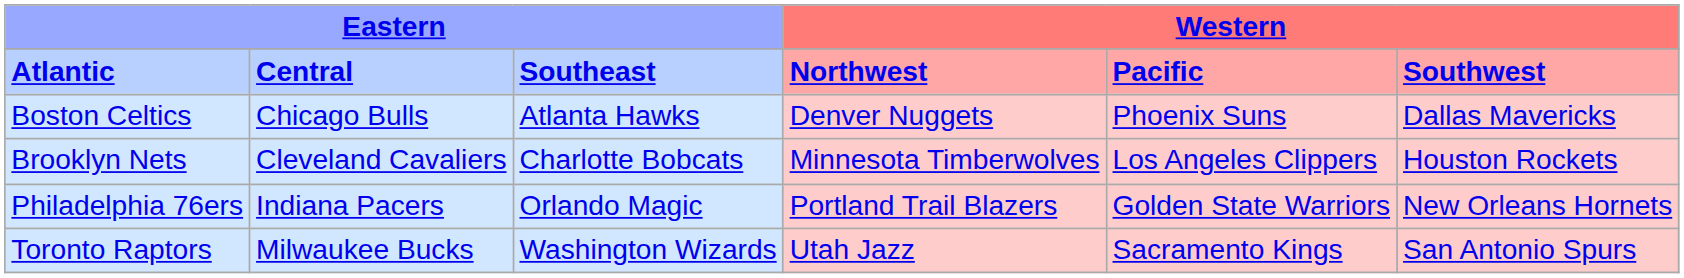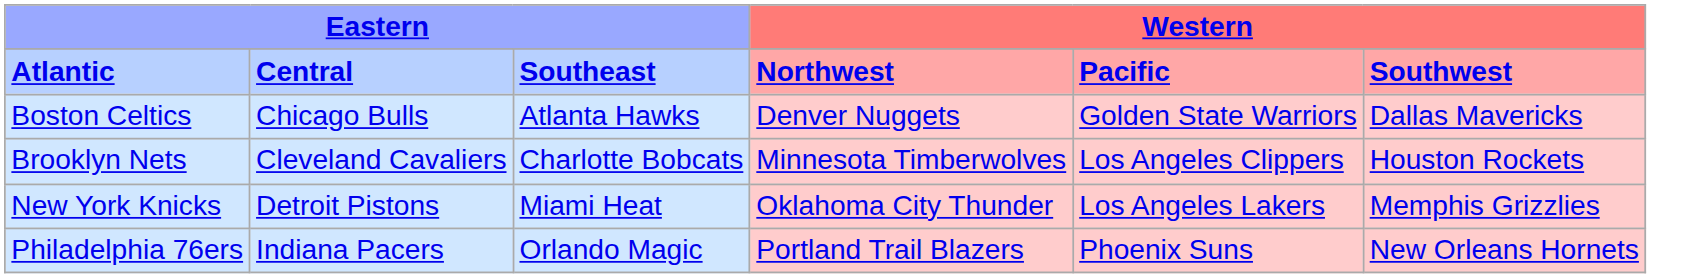 <table class="wikitable">
 <tr>
 <th colspan="3" style="background-color: #99A8FF;"><a href='#'>Eastern</a></th>
 <th colspan="3" style="background-color: #FF7B77;"><a href='#'>Western</a></th>
 </tr>
 <tr>
 <td style="background-color: #B7D0FF;"><strong><a href='#'>Atlantic</a></strong></td>
 <td style="background-color: #B7D0FF;"><strong><a href='#'>Central</a></strong></td>
 <td style="background-color: #B7D0FF;"><strong><a href='#'>Southeast</a></strong></td>
 <td style="background-color: #FFA7A7;"><strong><a href='#'>Northwest</a></strong></td>
 <td style="background-color: #FFA7A7;"><strong><a href='#'>Pacific</a></strong></td>
 <td style="background-color: #FFA7A7;"><strong><a href='#'>Southwest</a></strong></td>
 </tr>
 <tr>
 <td style="background-color: #D0E7FF;"><a href='#'>Boston Celtics</a></td>
 <td style="background-color: #D0E7FF;"><a href='#'>Chicago Bulls</a></td>
 <td style="background-color: #D0E7FF;"><a href='#'>Atlanta Hawks</a></td>
 <td style="background-color: #FFCCCC;"><a href='#'>Denver Nuggets</a></td>
-<td style="background-color: #FFCCCC;"><a href='#'>Phoenix Suns</a></td>
+<td style="background-color: #FFCCCC;"><a href='#'>Golden State Warriors</a></td>
 <td style="background-color: #FFCCCC;"><a href='#'>Dallas Mavericks</a></td>
 </tr>
 <tr>
 <td style="background-color: #D0E7FF;"><a href='#'>Brooklyn Nets</a></td>
 <td style="background-color: #D0E7FF;"><a href='#'>Cleveland Cavaliers</a></td>
 <td style="background-color: #D0E7FF;"><a href='#'>Charlotte Bobcats</a></td>
 <td style="background-color: #FFCCCC;"><a href='#'>Minnesota Timberwolves</a></td>
 <td style="background-color: #FFCCCC;"><a href='#'>Los Angeles Clippers</a></td>
 <td style="background-color: #FFCCCC;"><a href='#'>Houston Rockets</a></td>
 </tr>
 <tr>
+<td style="background-color: #D0E7FF;"><a href='#'>New York Knicks</a></td>
+<td style="background-color: #D0E7FF;"><a href='#'>Detroit Pistons</a></td>
+<td style="background-color: #D0E7FF;"><a href='#'>Miami Heat</a></td>
+<td style="background-color: #FFCCCC;"><a href='#'>Oklahoma City Thunder</a></td>
+<td style="background-color: #FFCCCC;"><a href='#'>Los Angeles Lakers</a></td>
+<td style="background-color: #FFCCCC;"><a href='#'>Memphis Grizzlies</a></td>
+</tr>
+<tr>
 <td style="background-color: #D0E7FF;"><a href='#'>Philadelphia 76ers</a></td>
 <td style="background-color: #D0E7FF;"><a href='#'>Indiana Pacers</a></td>
 <td style="background-color: #D0E7FF;"><a href='#'>Orlando Magic</a></td>
 <td style="background-color: #FFCCCC;"><a href='#'>Portland Trail Blazers</a></td>
-<td style="background-color: #FFCCCC;"><a href='#'>Golden State Warriors</a></td>
+<td style="background-color: #FFCCCC;"><a href='#'>Phoenix Suns</a></td>
 <td style="background-color: #FFCCCC;"><a href='#'>New Orleans Hornets</a></td>
 </tr>
-<tr>
-<td style="background-color: #D0E7FF;"><a href='#'>Toronto Raptors</a></td>
-<td style="background-color: #D0E7FF;"><a href='#'>Milwaukee Bucks</a></td>
-<td style="background-color: #D0E7FF;"><a href='#'>Washington Wizards</a></td>
-<td style="background-color: #FFCCCC;"><a href='#'>Utah Jazz</a></td>
-<td style="background-color: #FFCCCC;"><a href='#'>Sacramento Kings</a></td>
-<td style="background-color: #FFCCCC;"><a href='#'>San Antonio Spurs</a></td>
-</tr>
 </table>
